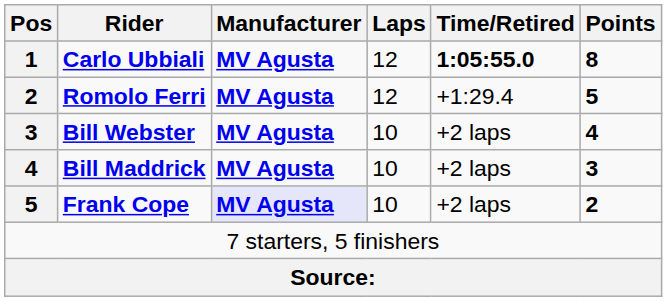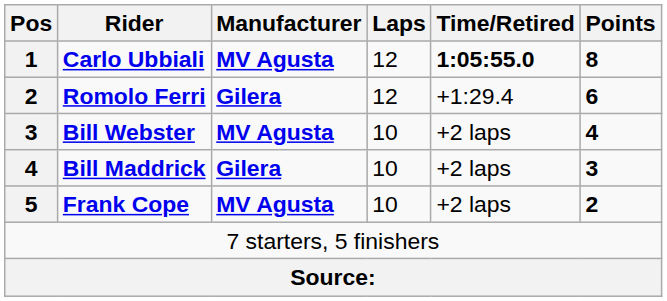 <table class="wikitable" style="font-size: 95%;">
 <tr>
 <th>Pos</th>
 <th>Rider</th>
 <th>Manufacturer</th>
 <th>Laps</th>
 <th>Time/Retired</th>
 <th>Points</th>
 </tr>
 <tr>
 <th>1</th>
 <td> <strong><a href='#'>Carlo Ubbiali</a></strong></td>
 <td><strong><a href='#'>MV Agusta</a></strong></td>
 <td>12</td>
 <td><strong>1:05:55.0</strong></td>
 <td><strong>8</strong></td>
 </tr>
 <tr>
 <th>2</th>
 <td> <strong><a href='#'>Romolo Ferri</a></strong></td>
-<td><strong><a href='#'>MV Agusta</a></strong></td>
+<td><strong><a href='#'>Gilera</a></strong></td>
 <td>12</td>
 <td>+1:29.4</td>
-<td><strong>5</strong></td>
+<td><strong>6</strong></td>
 </tr>
 <tr>
 <th>3</th>
 <td> <strong><a href='#'>Bill Webster</a></strong></td>
 <td><strong><a href='#'>MV Agusta</a></strong></td>
 <td>10</td>
 <td>+2 laps</td>
 <td><strong>4</strong></td>
 </tr>
 <tr>
 <th>4</th>
 <td> <strong><a href='#'>Bill Maddrick</a></strong></td>
-<td><strong><a href='#'>MV Agusta</a></strong></td>
+<td><strong><a href='#'>Gilera</a></strong></td>
 <td>10</td>
 <td>+2 laps</td>
 <td><strong>3</strong></td>
 </tr>
 <tr>
 <th>5</th>
 <td> <strong><a href='#'>Frank Cope</a></strong></td>
-<td style="background: lavender;"><strong><a href='#'>MV Agusta</a></strong></td>
+<td><strong><a href='#'>MV Agusta</a></strong></td>
 <td>10</td>
 <td>+2 laps</td>
 <td><strong>2</strong></td>
 </tr>
 <tr>
 <td colspan=6 align=center>7 starters, 5 finishers</td>
 </tr>
 <tr>
 <th colspan=6><strong>Source</strong>:</th>
 </tr>
 </table>
